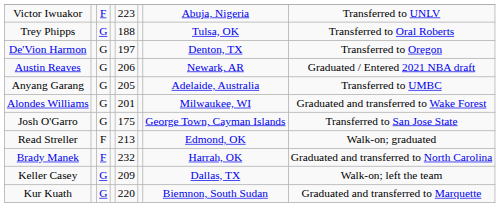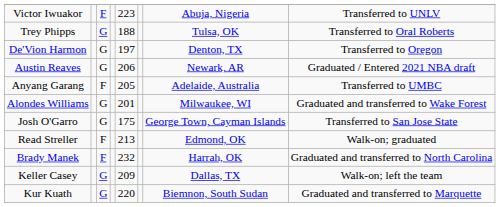 <table class="wikitable sortable" style="text-align: center">
 <tr align=center>
 </tr>
 <tr>
 <td>Victor Iwuakor</td>
 <td></td>
 <td><a href='#'>F</a></td>
 <td></td>
 <td>223</td>
 <td></td>
 <td><a href='#'>Abuja, Nigeria</a></td>
 <td>Transferred to <a href='#'>UNLV</a></td>
 </tr>
 <tr>
 <td>Trey Phipps</td>
 <td></td>
 <td><a href='#'>G</a></td>
 <td></td>
 <td>188</td>
 <td></td>
 <td><a href='#'>Tulsa, OK</a></td>
 <td>Transferred to <a href='#'>Oral Roberts</a></td>
 </tr>
 <tr>
 <td><a href='#'>De'Vion Harmon</a></td>
 <td></td>
 <td>G</td>
 <td></td>
 <td>197</td>
 <td></td>
 <td><a href='#'>Denton, TX</a></td>
 <td>Transferred to <a href='#'>Oregon</a></td>
 </tr>
 <tr>
 <td><a href='#'>Austin Reaves</a></td>
 <td></td>
 <td>G</td>
 <td></td>
 <td>206</td>
 <td></td>
 <td><a href='#'>Newark, AR</a></td>
 <td>Graduated / Entered <a href='#'>2021 NBA draft</a></td>
 </tr>
 <tr>
 <td>Anyang Garang</td>
 <td></td>
-<td>G</td>
+<td>F</td>
 <td></td>
 <td>205</td>
 <td></td>
 <td><a href='#'>Adelaide, Australia</a></td>
 <td>Transferred to <a href='#'>UMBC</a></td>
 </tr>
 <tr>
 <td><a href='#'>Alondes Williams</a></td>
 <td></td>
 <td>G</td>
 <td></td>
 <td>201</td>
 <td></td>
 <td><a href='#'>Milwaukee, WI</a></td>
 <td>Graduated and transferred to <a href='#'>Wake Forest</a></td>
 </tr>
 <tr>
 <td>Josh O'Garro</td>
 <td></td>
 <td>G</td>
 <td></td>
 <td>175</td>
 <td></td>
 <td><a href='#'>George Town, Cayman Islands</a></td>
 <td>Transferred to <a href='#'>San Jose State</a></td>
 </tr>
 <tr>
 <td>Read Streller</td>
 <td></td>
 <td>F</td>
 <td></td>
 <td>213</td>
 <td></td>
 <td><a href='#'>Edmond, OK</a></td>
 <td>Walk-on; graduated</td>
 </tr>
 <tr>
 <td><a href='#'>Brady Manek</a></td>
 <td></td>
 <td><a href='#'>F</a></td>
 <td></td>
 <td>232</td>
 <td></td>
 <td><a href='#'>Harrah, OK</a></td>
 <td>Graduated and transferred to <a href='#'>North Carolina</a></td>
 </tr>
 <tr>
 <td>Keller Casey</td>
 <td></td>
 <td><a href='#'>G</a></td>
 <td></td>
 <td>209</td>
 <td></td>
 <td><a href='#'>Dallas, TX</a></td>
 <td>Walk-on; left the team</td>
 </tr>
 <tr>
 <td>Kur Kuath</td>
 <td></td>
 <td><a href='#'>G</a></td>
 <td></td>
 <td>220</td>
 <td></td>
 <td><a href='#'>Biemnon, South Sudan</a></td>
 <td>Graduated and transferred to <a href='#'>Marquette</a></td>
 </tr>
 </table>
